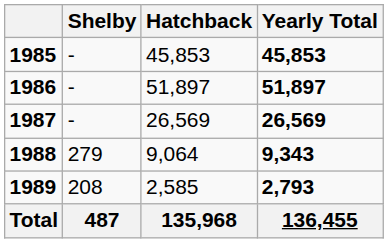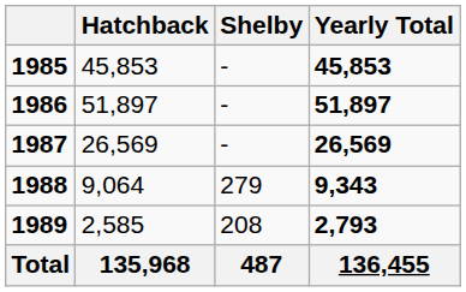 <table class="wikitable">
 <tr>
 <th></th>
+<th>Hatchback</th>
 <th>Shelby</th>
-<th>Hatchback</th>
 <th>Yearly Total</th>
 </tr>
 <tr>
 <td><strong>1985</strong></td>
+<td>45,853</td>
 <td>-</td>
-<td>45,853</td>
 <td><strong>45,853</strong></td>
 </tr>
 <tr>
 <td><strong>1986</strong></td>
+<td>51,897</td>
 <td>-</td>
-<td>51,897</td>
 <td><strong>51,897</strong></td>
 </tr>
 <tr>
 <td><strong>1987</strong></td>
+<td>26,569</td>
 <td>-</td>
-<td>26,569</td>
 <td><strong>26,569</strong></td>
 </tr>
 <tr>
 <td><strong>1988</strong></td>
+<td>9,064</td>
 <td>279</td>
-<td>9,064</td>
 <td><strong>9,343</strong></td>
 </tr>
 <tr>
 <td><strong>1989</strong></td>
+<td>2,585</td>
 <td>208</td>
-<td>2,585</td>
 <td><strong>2,793</strong></td>
 </tr>
 <tr>
 <th>Total</th>
+<th>135,968</th>
 <th>487</th>
-<th>135,968</th>
 <th><u>136,455</u></th>
 </tr>
 </table>
